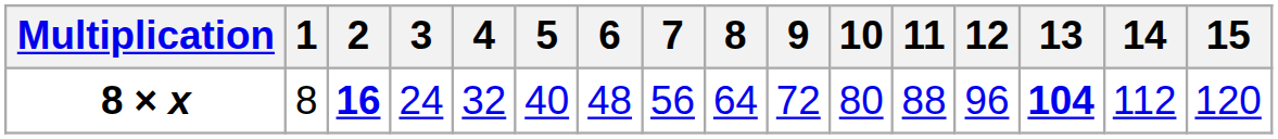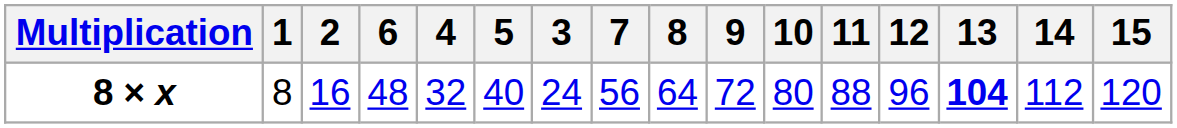 <table class="wikitable" style="text-align: center; background: white">
 <tr>
 <th style="width:105px;"><a href='#'>Multiplication</a></th>
 <th>1</th>
 <th>2</th>
-<th>3</th>
+<th>6</th>
 <th>4</th>
 <th>5</th>
-<th>6</th>
+<th>3</th>
 <th>7</th>
 <th>8</th>
 <th>9</th>
 <th>10</th>
 <th>11</th>
 <th>12</th>
 <th>13</th>
 <th>14</th>
 <th>15</th>
 </tr>
 <tr>
 <td><strong>8 × <em>x<strong><em></td>
 <td></strong>8<strong></td>
-<td><strong><a href='#'>16</a></strong></td>
-<td><a href='#'>24</a></td>
+<td><a href='#'>16</a></td>
+<td><a href='#'>48</a></td>
 <td><a href='#'>32</a></td>
 <td><a href='#'>40</a></td>
-<td><a href='#'>48</a></td>
+<td><a href='#'>24</a></td>
 <td><a href='#'>56</a></td>
 <td><a href='#'>64</a></td>
 <td><a href='#'>72</a></td>
 <td><a href='#'>80</a></td>
 <td><a href='#'>88</a></td>
 <td><a href='#'>96</a></td>
 <td><strong><a href='#'>104</a></strong></td>
 <td><a href='#'>112</a></td>
 <td><a href='#'>120</a></td>
 </tr>
 </table>
